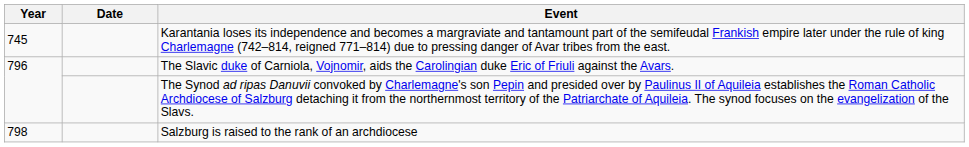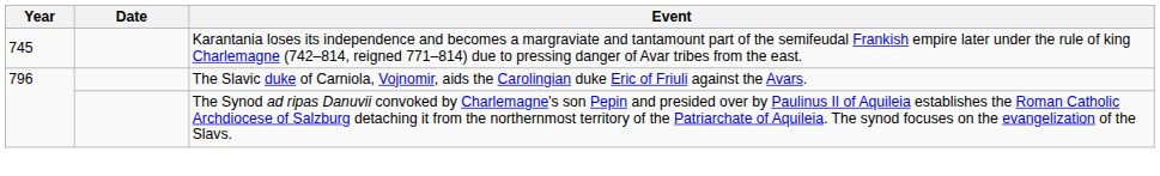 <table class="wikitable" width="100%">
 <tr>
 <th style="width:6%">Year</th>
 <th style="width:10%">Date</th>
 <th>Event</th>
 </tr>
 <tr>
 <td>745</td>
 <td></td>
 <td>Karantania loses its independence and becomes a margraviate and tantamount part of the semifeudal <a href='#'>Frankish</a> empire later under the rule of king <a href='#'>Charlemagne</a> (742–814, reigned 771–814) due to pressing danger of Avar tribes from the east.</td>
 </tr>
 <tr>
 <td rowspan="2" valign="top">796</td>
 <td></td>
 <td>The Slavic <a href='#'>duke</a> of Carniola, <a href='#'>Vojnomir</a>, aids the <a href='#'>Carolingian</a> duke <a href='#'>Eric of Friuli</a> against the <a href='#'>Avars</a>.</td>
 </tr>
 <tr>
 <td></td>
 <td>The Synod <em>ad ripas Danuvii</em> convoked by <a href='#'>Charlemagne</a>'s son <a href='#'>Pepin</a> and presided over by <a href='#'>Paulinus II of Aquileia</a> establishes the <a href='#'>Roman Catholic Archdiocese of Salzburg</a> detaching it from the northernmost territory of the <a href='#'>Patriarchate of Aquileia</a>. The synod focuses on the <a href='#'>evangelization</a> of the Slavs.</td>
 </tr>
-<tr>
-<td>798</td>
-<td></td>
-<td>Salzburg is raised to the rank of an archdiocese</td>
-</tr>
 </table>
